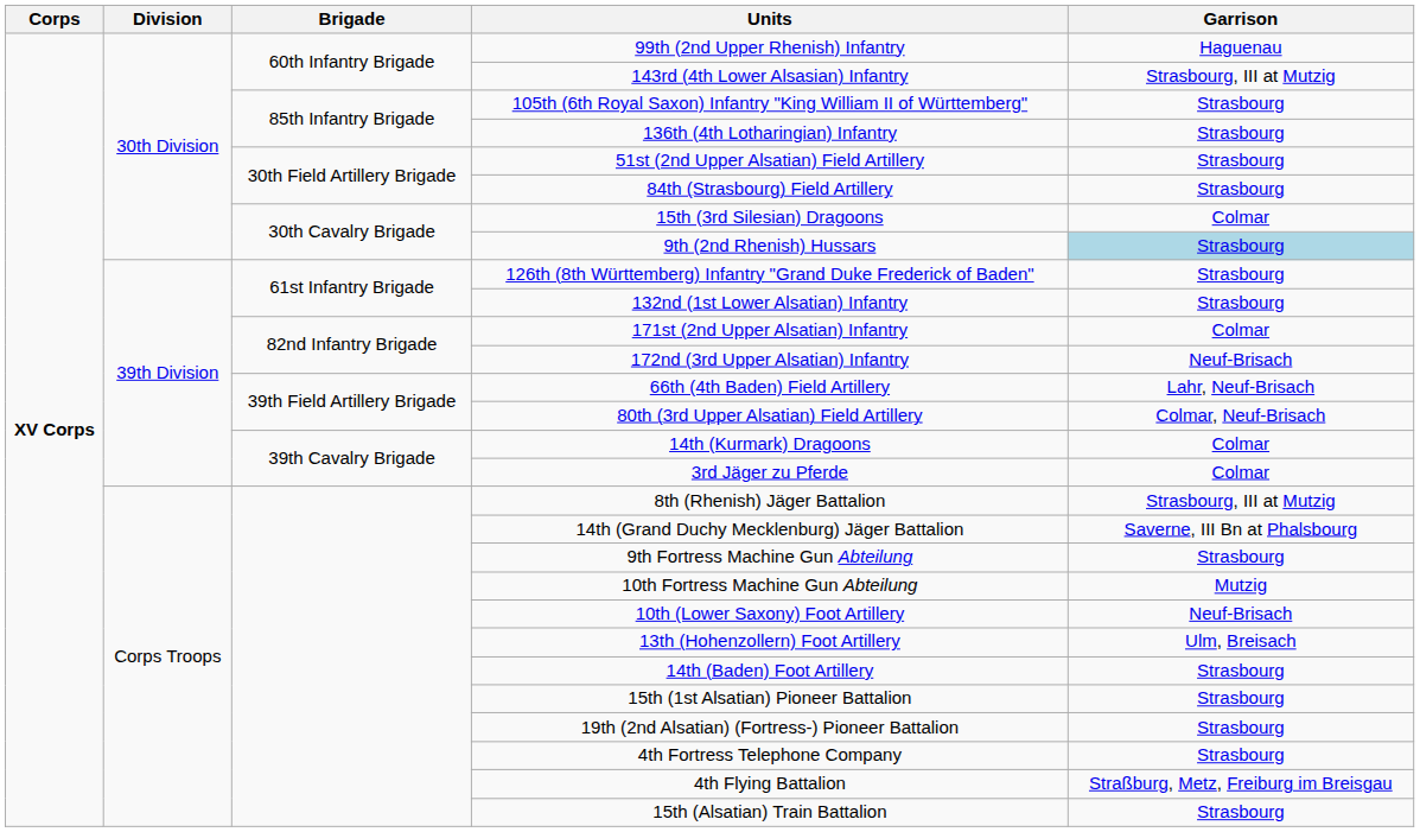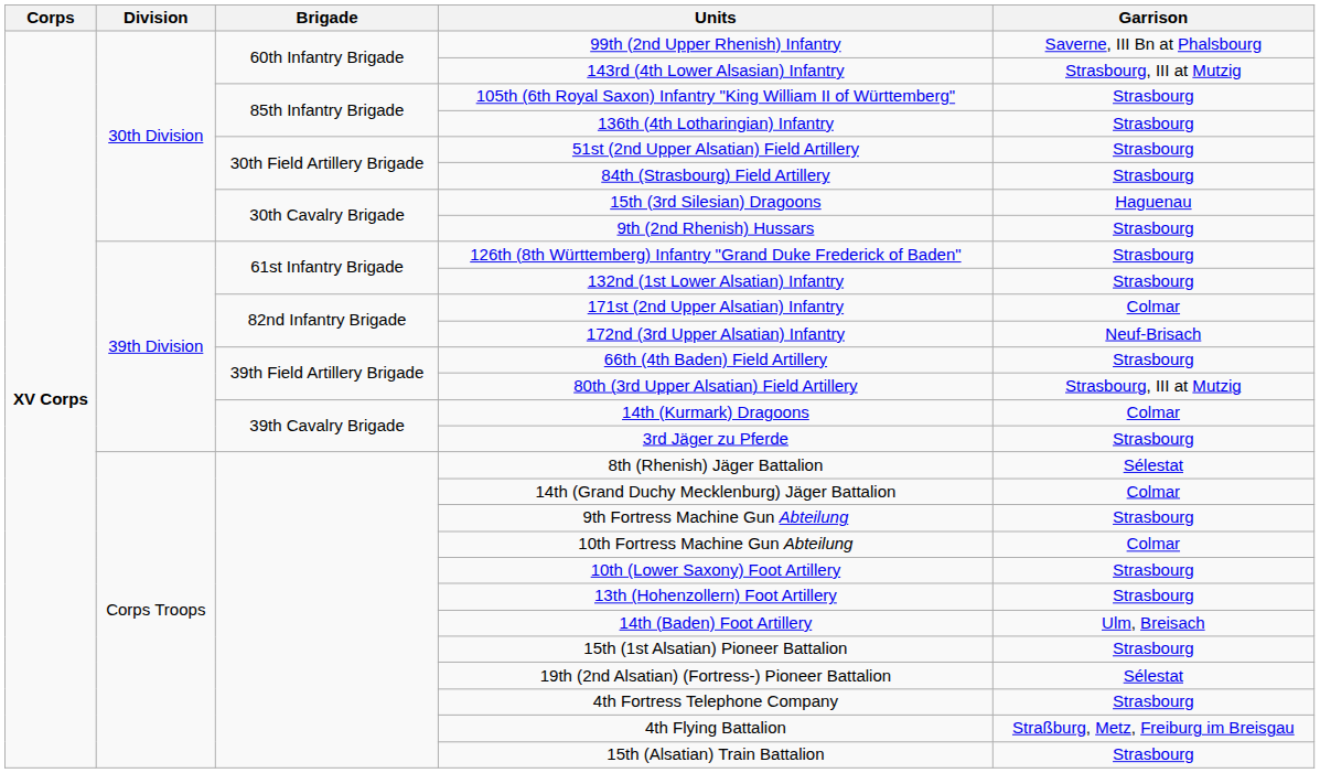 <table class="wikitable collapsible collapsed" style="text-align:center; width:100%;">
 <tr>
 <th>Corps</th>
 <th>Division</th>
 <th>Brigade</th>
 <th>Units</th>
 <th>Garrison</th>
 </tr>
 <tr>
 <td ROWSPAN=28><strong>XV Corps</strong></td>
 <td ROWSPAN=8><a href='#'>30th Division</a></td>
 <td ROWSPAN=2>60th Infantry Brigade</td>
 <td><a href='#'>99th (2nd Upper Rhenish) Infantry</a></td>
-<td><a href='#'>Haguenau</a></td>
+<td><a href='#'>Saverne</a>, III Bn at <a href='#'>Phalsbourg</a></td>
 </tr>
 <tr>
 <td><a href='#'>143rd (4th Lower Alsasian) Infantry</a></td>
 <td><a href='#'>Strasbourg</a>, III at <a href='#'>Mutzig</a></td>
 </tr>
 <tr>
 <td ROWSPAN=2>85th Infantry Brigade</td>
 <td><a href='#'>105th (6th Royal Saxon) Infantry "King William II of Württemberg"</a></td>
 <td><a href='#'>Strasbourg</a></td>
 </tr>
 <tr>
 <td><a href='#'>136th (4th Lotharingian) Infantry</a></td>
 <td><a href='#'>Strasbourg</a></td>
 </tr>
 <tr>
 <td ROWSPAN=2>30th Field Artillery Brigade</td>
 <td><a href='#'>51st (2nd Upper Alsatian) Field Artillery</a></td>
 <td><a href='#'>Strasbourg</a></td>
 </tr>
 <tr>
 <td><a href='#'>84th (Strasbourg) Field Artillery</a></td>
 <td><a href='#'>Strasbourg</a></td>
 </tr>
 <tr>
 <td ROWSPAN=2>30th Cavalry Brigade</td>
 <td><a href='#'>15th (3rd Silesian) Dragoons</a></td>
-<td><a href='#'>Colmar</a></td>
+<td><a href='#'>Haguenau</a></td>
 </tr>
 <tr>
 <td><a href='#'>9th (2nd Rhenish) Hussars</a></td>
-<td style="background: lightblue;"><a href='#'>Strasbourg</a></td>
+<td><a href='#'>Strasbourg</a></td>
 </tr>
 <tr>
 <td ROWSPAN=8><a href='#'>39th Division</a></td>
 <td ROWSPAN=2>61st Infantry Brigade</td>
 <td><a href='#'>126th (8th Württemberg) Infantry "Grand Duke Frederick of Baden"</a></td>
 <td><a href='#'>Strasbourg</a></td>
 </tr>
 <tr>
 <td><a href='#'>132nd (1st Lower Alsatian) Infantry</a></td>
 <td><a href='#'>Strasbourg</a></td>
 </tr>
 <tr>
 <td ROWSPAN=2>82nd Infantry Brigade</td>
 <td><a href='#'>171st (2nd Upper Alsatian) Infantry</a></td>
 <td><a href='#'>Colmar</a></td>
 </tr>
 <tr>
 <td><a href='#'>172nd (3rd Upper Alsatian) Infantry</a></td>
 <td><a href='#'>Neuf-Brisach</a></td>
 </tr>
 <tr>
 <td ROWSPAN=2>39th Field Artillery Brigade</td>
 <td><a href='#'>66th (4th Baden) Field Artillery</a></td>
-<td><a href='#'>Lahr</a>, <a href='#'>Neuf-Brisach</a></td>
+<td><a href='#'>Strasbourg</a></td>
 </tr>
 <tr>
 <td><a href='#'>80th (3rd Upper Alsatian) Field Artillery</a></td>
-<td><a href='#'>Colmar</a>, <a href='#'>Neuf-Brisach</a></td>
+<td><a href='#'>Strasbourg</a>, III at <a href='#'>Mutzig</a></td>
 </tr>
 <tr>
 <td ROWSPAN=2>39th Cavalry Brigade</td>
 <td><a href='#'>14th (Kurmark) Dragoons</a></td>
 <td><a href='#'>Colmar</a></td>
 </tr>
 <tr>
 <td><a href='#'>3rd Jäger zu Pferde</a></td>
-<td><a href='#'>Colmar</a></td>
+<td><a href='#'>Strasbourg</a></td>
 </tr>
 <tr>
 <td ROWSPAN=12>Corps Troops</td>
 <td ROWSPAN=12></td>
 <td>8th (Rhenish) Jäger Battalion</td>
-<td><a href='#'>Strasbourg</a>, III at <a href='#'>Mutzig</a></td>
+<td><a href='#'>Sélestat</a></td>
 </tr>
 <tr>
 <td>14th (Grand Duchy Mecklenburg) Jäger Battalion</td>
-<td><a href='#'>Saverne</a>, III Bn at <a href='#'>Phalsbourg</a></td>
+<td><a href='#'>Colmar</a></td>
 </tr>
 <tr>
 <td>9th Fortress Machine Gun <em><a href='#'>Abteilung</a></em></td>
 <td><a href='#'>Strasbourg</a></td>
 </tr>
 <tr>
 <td>10th Fortress Machine Gun <em>Abteilung</em></td>
-<td><a href='#'>Mutzig</a></td>
+<td><a href='#'>Colmar</a></td>
 </tr>
 <tr>
 <td><a href='#'>10th (Lower Saxony) Foot Artillery</a></td>
-<td><a href='#'>Neuf-Brisach</a></td>
+<td><a href='#'>Strasbourg</a></td>
 </tr>
 <tr>
 <td><a href='#'>13th (Hohenzollern) Foot Artillery</a></td>
-<td><a href='#'>Ulm</a>, <a href='#'>Breisach</a></td>
+<td><a href='#'>Strasbourg</a></td>
 </tr>
 <tr>
 <td><a href='#'>14th (Baden) Foot Artillery</a></td>
-<td><a href='#'>Strasbourg</a></td>
+<td><a href='#'>Ulm</a>, <a href='#'>Breisach</a></td>
 </tr>
 <tr>
 <td>15th (1st Alsatian) Pioneer Battalion</td>
 <td><a href='#'>Strasbourg</a></td>
 </tr>
 <tr>
 <td>19th (2nd Alsatian) (Fortress-) Pioneer Battalion</td>
-<td><a href='#'>Strasbourg</a></td>
+<td><a href='#'>Sélestat</a></td>
 </tr>
 <tr>
 <td>4th Fortress Telephone Company</td>
 <td><a href='#'>Strasbourg</a></td>
 </tr>
 <tr>
 <td>4th Flying Battalion</td>
 <td><a href='#'>Straßburg</a>, <a href='#'>Metz</a>, <a href='#'>Freiburg im Breisgau</a></td>
 </tr>
 <tr>
 <td>15th (Alsatian) Train Battalion</td>
 <td><a href='#'>Strasbourg</a></td>
 </tr>
 </table>
